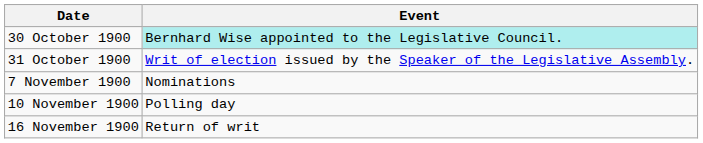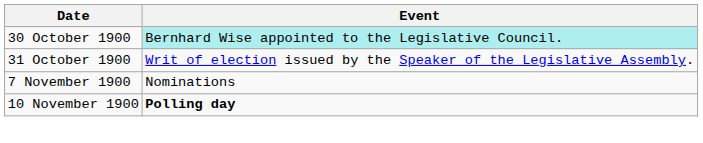 <table class="wikitable">
 <tr>
 <th>Date</th>
 <th>Event</th>
 </tr>
 <tr>
 <td>30 October 1900</td>
 <td style="background: paleturquoise;">Bernhard Wise appointed to the Legislative Council.</td>
 </tr>
 <tr>
 <td>31 October 1900</td>
 <td><a href='#'>Writ of election</a> issued by the <a href='#'>Speaker of the Legislative Assembly</a>.</td>
 </tr>
 <tr>
 <td>7 November 1900</td>
 <td>Nominations</td>
 </tr>
 <tr>
 <td>10 November 1900</td>
-<td>Polling day</td>
-</tr>
-<tr>
-<td>16 November 1900</td>
-<td>Return of writ</td>
+<td><strong>Polling day</strong></td>
 </tr>
 </table>
